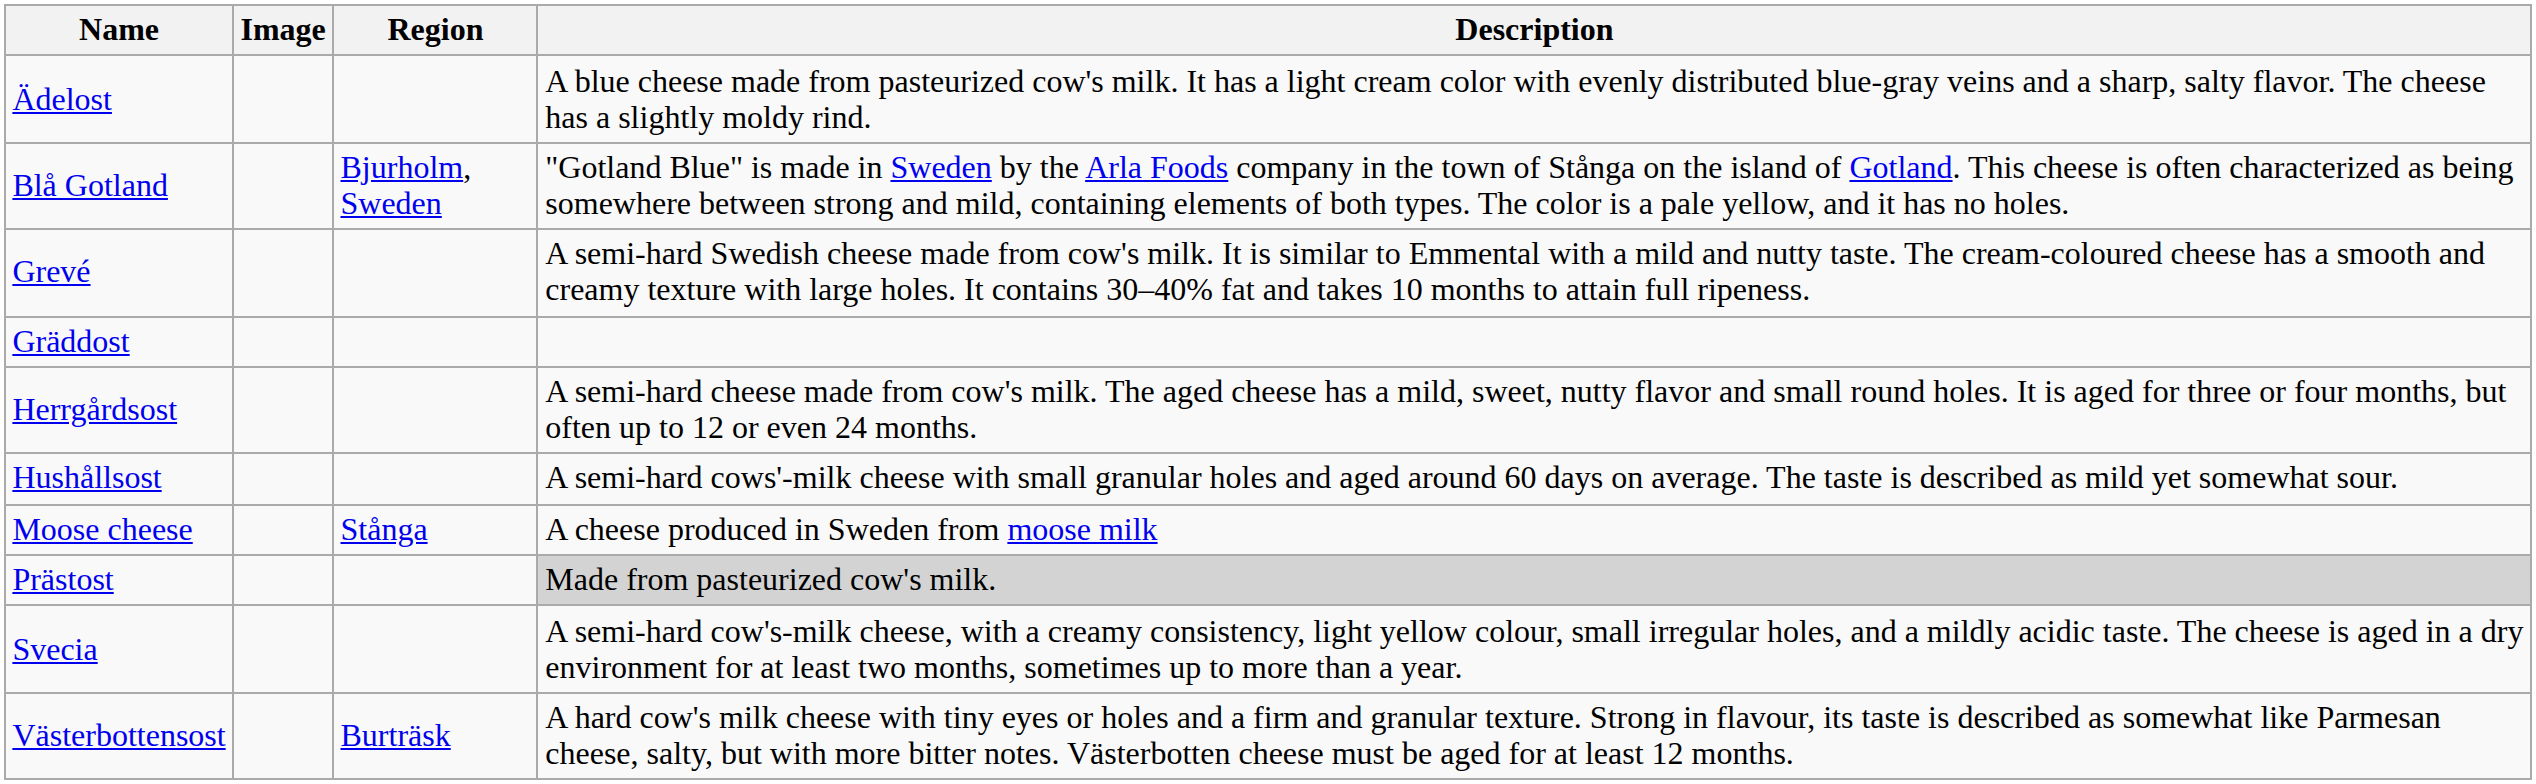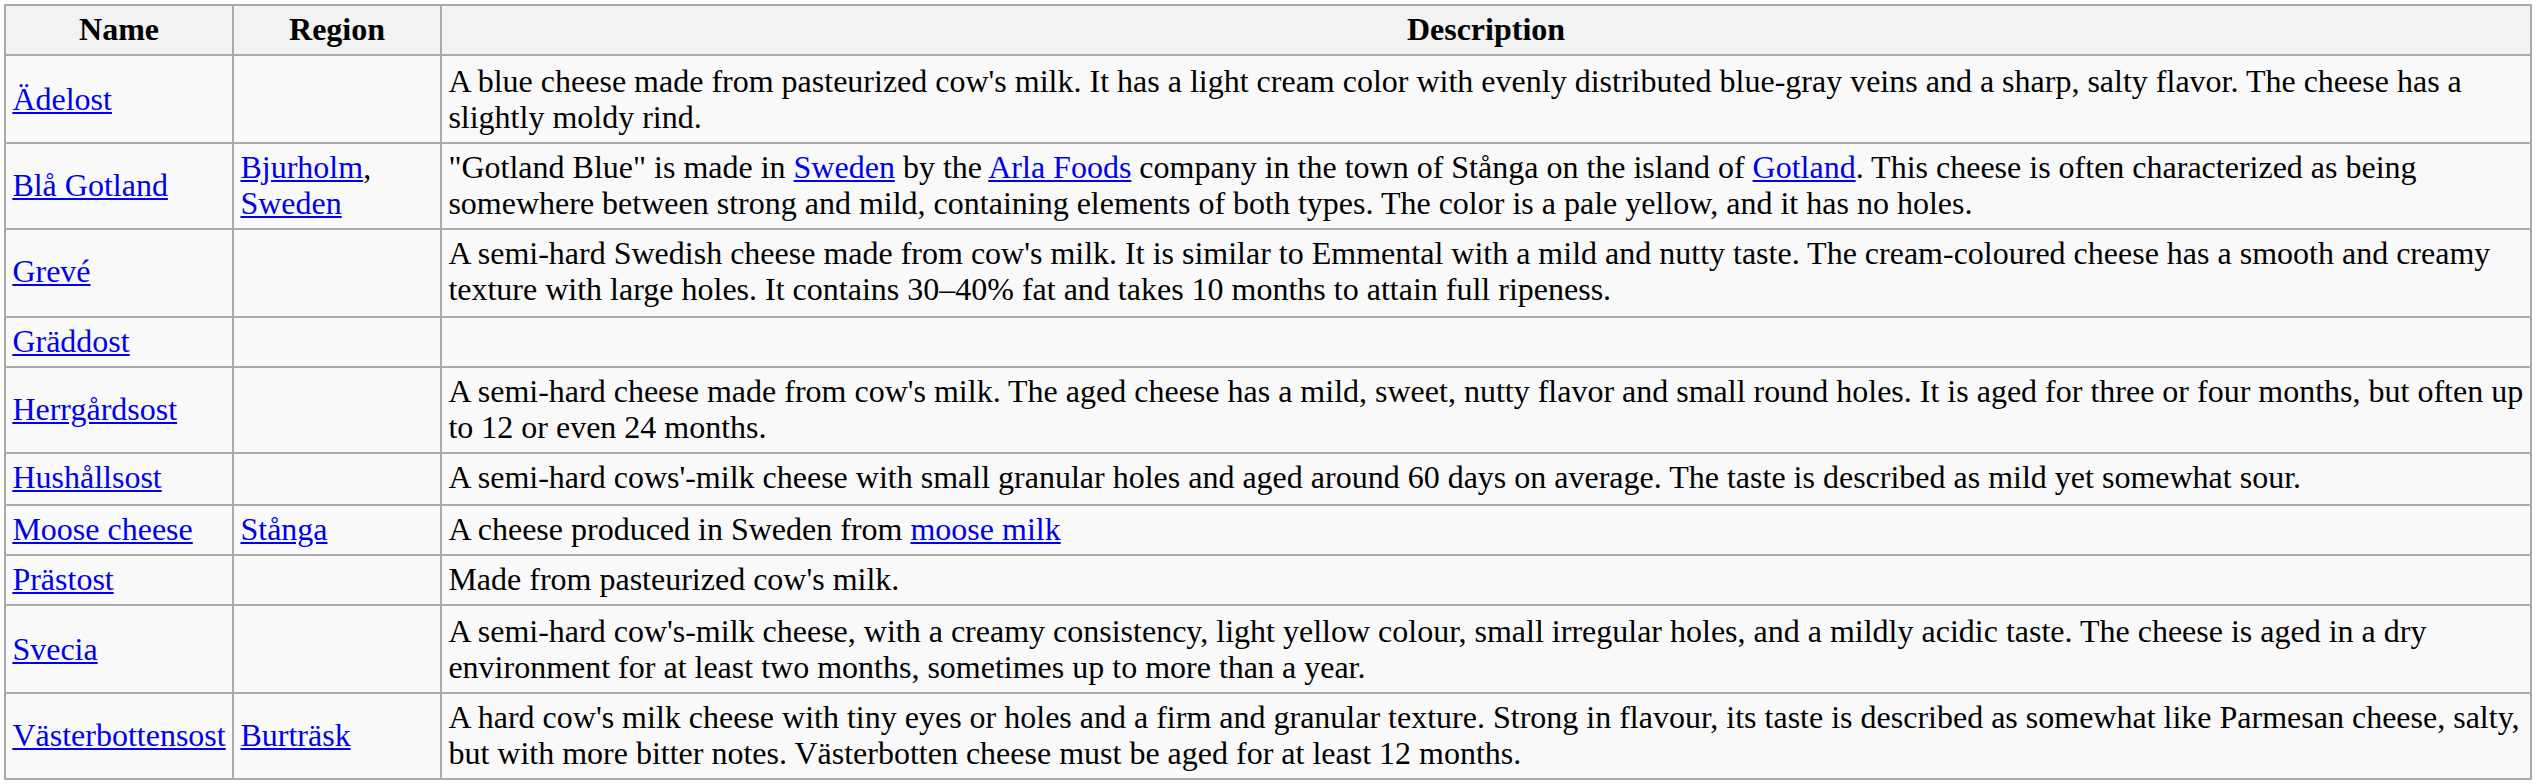 <table class="wikitable sortable" style="width:100%">
 <tr>
 <th>Name</th>
-<th class="unsortable">Image</th>
 <th>Region</th>
 <th>Description</th>
 </tr>
 <tr>
 <td><a href='#'>Ädelost</a></td>
 <td></td>
-<td></td>
 <td>A blue cheese made from pasteurized cow's milk. It has a light cream color with evenly distributed blue-gray veins and a sharp, salty flavor. The cheese has a slightly moldy rind.</td>
 </tr>
 <tr>
 <td><a href='#'>Blå Gotland</a></td>
-<td></td>
 <td><a href='#'>Bjurholm</a>, <a href='#'>Sweden</a></td>
 <td>"Gotland Blue" is made in <a href='#'>Sweden</a> by the <a href='#'>Arla Foods</a> company in the town of Stånga on the island of <a href='#'>Gotland</a>.  This cheese is often characterized as being somewhere between strong and mild, containing elements of both types. The color is a pale yellow, and it has no holes.</td>
 </tr>
 <tr>
 <td><a href='#'>Grevé</a></td>
-<td></td>
 <td></td>
 <td>A semi-hard Swedish cheese made from cow's milk. It is similar to Emmental with a mild and nutty taste. The cream-coloured cheese has a smooth and creamy texture with large holes. It contains 30–40% fat and takes 10 months to attain full ripeness.</td>
 </tr>
 <tr>
 <td><a href='#'>Gräddost</a></td>
 <td></td>
 <td></td>
-<td></td>
 </tr>
 <tr>
 <td><a href='#'>Herrgårdsost</a></td>
-<td></td>
 <td></td>
 <td>A semi-hard cheese made from cow's milk. The aged cheese has a mild, sweet, nutty flavor and small round holes. It is aged for three or four months, but often up to 12 or even 24 months.</td>
 </tr>
 <tr>
 <td><a href='#'>Hushållsost</a></td>
 <td></td>
-<td></td>
 <td>A semi-hard cows'-milk cheese with small granular holes and aged around 60 days on average. The taste is described as mild yet somewhat sour.</td>
 </tr>
 <tr>
 <td><a href='#'>Moose cheese</a></td>
-<td></td>
 <td><a href='#'>Stånga</a></td>
 <td>A cheese produced in Sweden from <a href='#'>moose milk</a></td>
 </tr>
 <tr>
 <td><a href='#'>Prästost</a></td>
 <td></td>
-<td></td>
-<td style="background: lightgrey;">Made from pasteurized cow's milk.</td>
+<td>Made from pasteurized cow's milk.</td>
 </tr>
 <tr>
 <td><a href='#'>Svecia</a></td>
-<td></td>
 <td></td>
 <td>A semi-hard cow's-milk cheese, with a creamy consistency, light yellow colour, small irregular holes, and a mildly acidic taste. The cheese is aged in a dry environment for at least two months, sometimes up to more than a year.</td>
 </tr>
 <tr>
 <td><a href='#'>Västerbottensost</a></td>
-<td></td>
 <td><a href='#'>Burträsk</a></td>
 <td>A hard cow's milk cheese with tiny eyes or holes and a firm and granular texture. Strong in flavour, its taste is described as somewhat like Parmesan cheese, salty, but with more bitter notes. Västerbotten cheese must be aged for at least 12 months.</td>
 </tr>
 </table>
